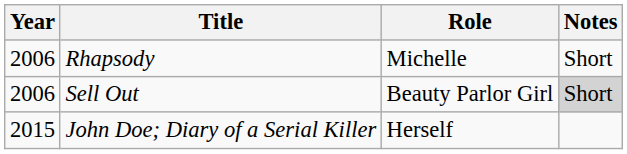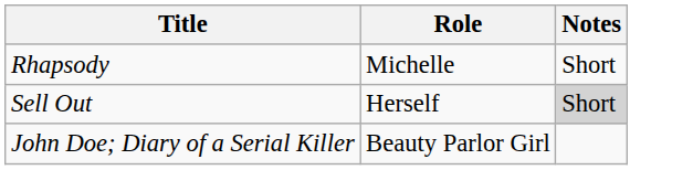 <table class="wikitable sortable">
 <tr>
-<th>Year</th>
 <th>Title</th>
 <th>Role</th>
 <th class="unsortable">Notes</th>
 </tr>
 <tr>
-<td>2006</td>
 <td><em>Rhapsody</em></td>
 <td>Michelle</td>
 <td>Short</td>
 </tr>
 <tr>
-<td>2006</td>
 <td><em>Sell Out</em></td>
-<td>Beauty Parlor Girl</td>
+<td>Herself</td>
 <td style="background: lightgrey;">Short</td>
 </tr>
 <tr>
-<td>2015</td>
 <td><em>John Doe; Diary of a Serial Killer</em></td>
-<td>Herself</td>
+<td>Beauty Parlor Girl</td>
 <td></td>
 </tr>
 </table>
